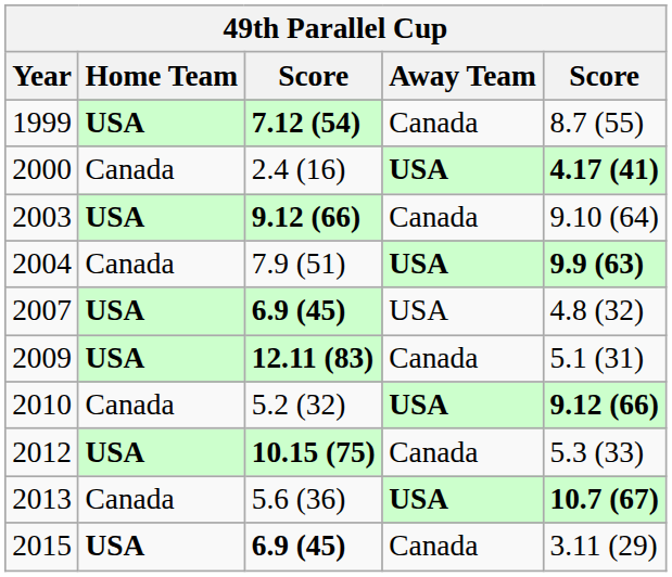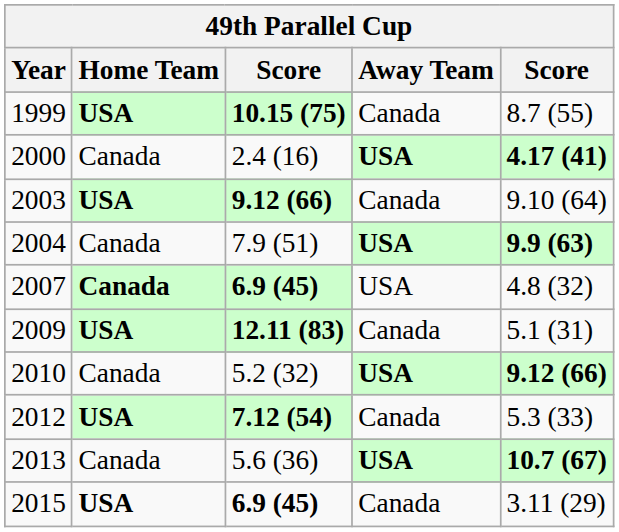 <table class="wikitable">
 <tr>
 <th colspan="5">49th Parallel Cup</th>
 </tr>
 <tr>
 <th>Year</th>
 <th>Home Team</th>
 <th>Score</th>
 <th>Away Team</th>
 <th>Score</th>
 </tr>
 <tr>
 <td>1999</td>
 <td style="background:#ccffcc;"> <strong>USA</strong></td>
-<td style="background:#ccffcc;"><strong>7.12 (54)</strong></td>
+<td style="background:#ccffcc;"><strong>10.15 (75)</strong></td>
 <td> Canada</td>
 <td>8.7 (55)</td>
 </tr>
 <tr>
 <td>2000</td>
 <td> Canada</td>
 <td>2.4 (16)</td>
 <td style="background:#ccffcc;"> <strong>USA</strong></td>
 <td style="background:#ccffcc;"><strong>4.17 (41)</strong></td>
 </tr>
 <tr>
 <td>2003</td>
 <td style="background:#ccffcc;"> <strong>USA</strong></td>
 <td style="background:#ccffcc;"><strong>9.12 (66)</strong></td>
 <td> Canada</td>
 <td>9.10 (64)</td>
 </tr>
 <tr>
 <td>2004</td>
 <td> Canada</td>
 <td>7.9 (51)</td>
 <td style="background:#ccffcc;"> <strong>USA</strong></td>
 <td style="background:#ccffcc;"><strong>9.9 (63)</strong></td>
 </tr>
 <tr>
 <td>2007</td>
-<td style="background:#ccffcc;"> <strong>USA</strong></td>
+<td style="background:#ccffcc;"> <strong>Canada</strong></td>
 <td style="background:#ccffcc;"><strong>6.9 (45)</strong></td>
 <td> USA</td>
 <td>4.8 (32)</td>
 </tr>
 <tr>
 <td>2009</td>
 <td style="background:#ccffcc;"> <strong>USA</strong></td>
 <td style="background:#ccffcc;"><strong>12.11 (83)</strong></td>
 <td> Canada</td>
 <td>5.1 (31)</td>
 </tr>
 <tr>
 <td>2010</td>
 <td> Canada</td>
 <td>5.2 (32)</td>
 <td style="background:#ccffcc;"> <strong>USA</strong></td>
 <td style="background:#ccffcc;"><strong>9.12 (66)</strong></td>
 </tr>
 <tr>
 <td>2012</td>
 <td style="background:#ccffcc;"> <strong>USA</strong></td>
-<td style="background:#ccffcc;"><strong>10.15 (75)</strong></td>
+<td style="background:#ccffcc;"><strong>7.12 (54)</strong></td>
 <td> Canada</td>
 <td>5.3 (33)</td>
 </tr>
 <tr>
 <td>2013</td>
 <td> Canada</td>
 <td>5.6 (36)</td>
 <td style="background:#ccffcc;"> <strong>USA</strong></td>
 <td style="background:#ccffcc;"><strong>10.7 (67)</strong></td>
 </tr>
 <tr>
 <td>2015</td>
 <td> <strong>USA</strong></td>
 <td><strong>6.9 (45)</strong></td>
 <td> Canada</td>
 <td>3.11 (29)</td>
 </tr>
 </table>
